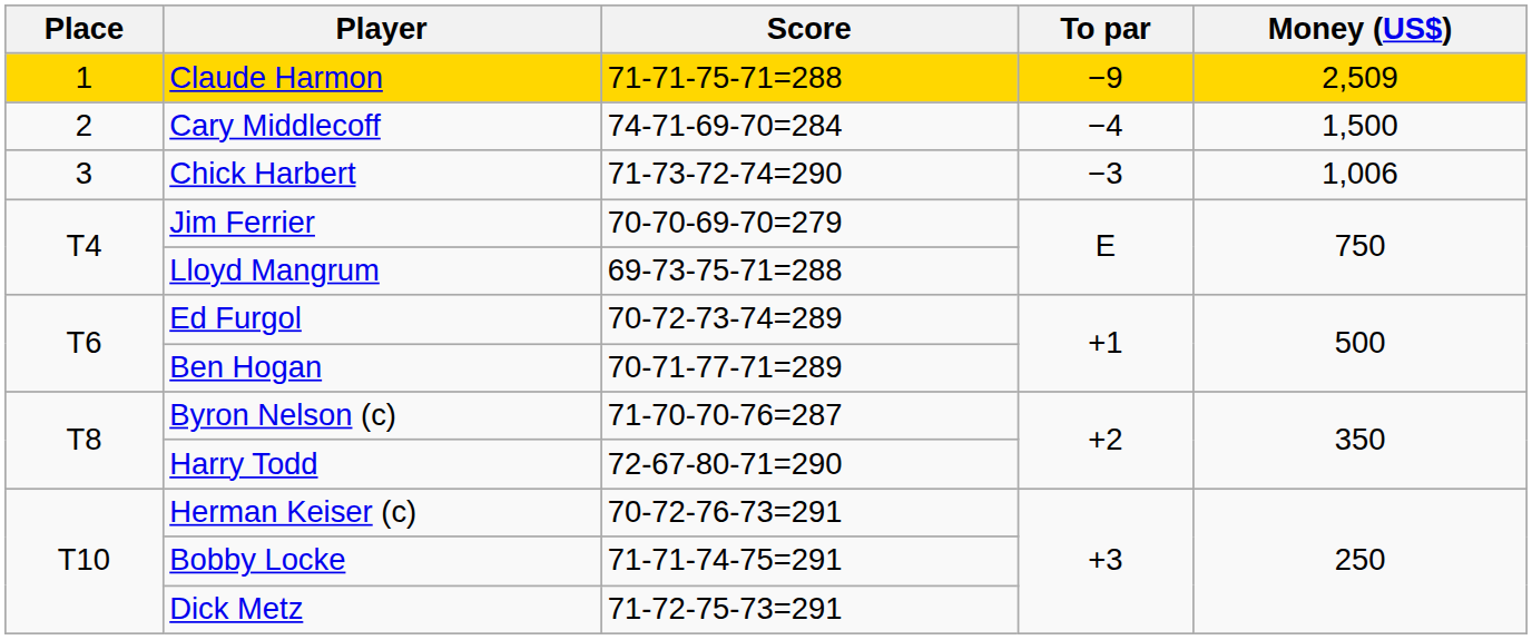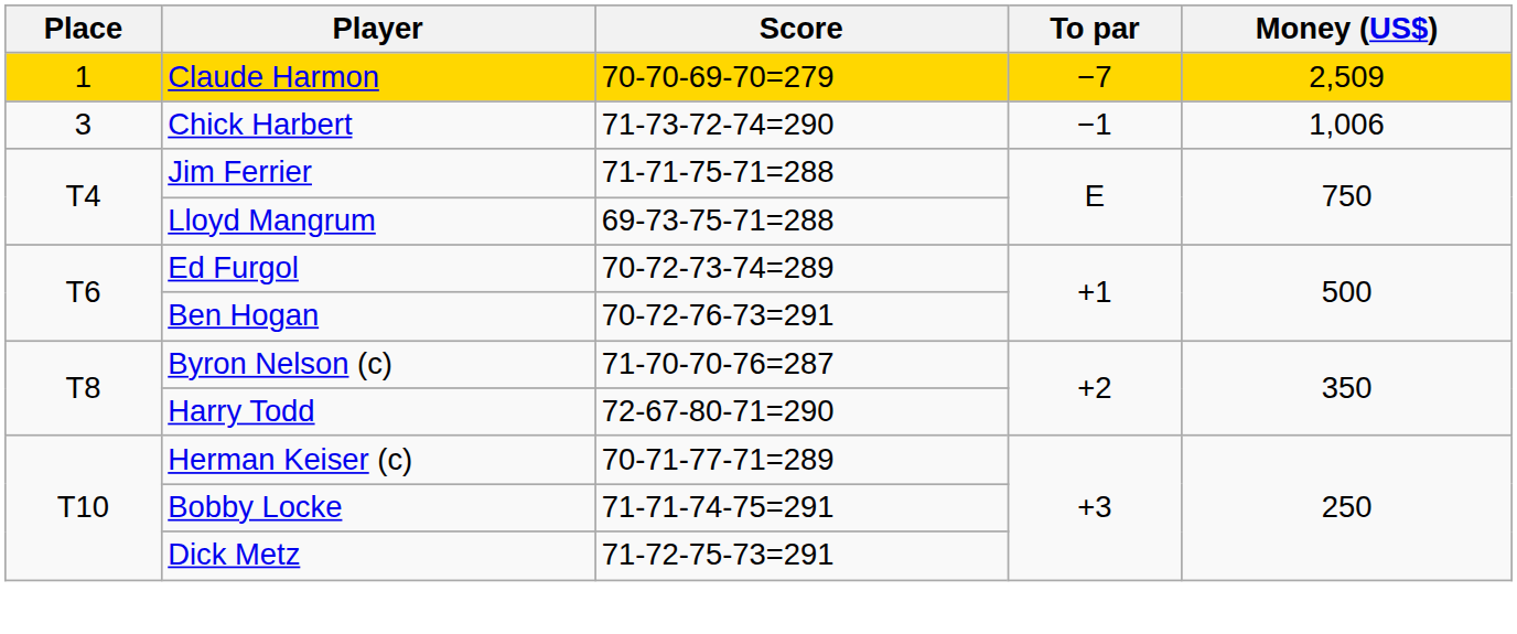 <table class="wikitable" style="width:50em; margin-bottom:0">
 <tr>
 <th>Place</th>
 <th>Player</th>
 <th>Score</th>
 <th>To par</th>
 <th>Money (<a href='#'>US$</a>)</th>
 </tr>
 <tr style="background:gold">
 <td align=center>1</td>
 <td> <a href='#'>Claude Harmon</a></td>
-<td>71-71-75-71=288</td>
-<td align=center>−9</td>
+<td>70-70-69-70=279</td>
+<td align=center>−7</td>
 <td align=center>2,509</td>
-</tr>
-<tr>
-<td align=center>2</td>
-<td> <a href='#'>Cary Middlecoff</a></td>
-<td>74-71-69-70=284</td>
-<td align=center>−4</td>
-<td align=center>1,500</td>
 </tr>
 <tr>
 <td align=center>3</td>
 <td> <a href='#'>Chick Harbert</a></td>
 <td>71-73-72-74=290</td>
-<td align=center>−3</td>
+<td align=center>−1</td>
 <td align=center>1,006</td>
 </tr>
 <tr>
 <td rowspan=2 align=center>T4</td>
 <td> <a href='#'>Jim Ferrier</a></td>
-<td>70-70-69-70=279</td>
+<td>71-71-75-71=288</td>
 <td rowspan=2 align=center>E</td>
 <td rowspan=2 align=center>750</td>
 </tr>
 <tr>
 <td> <a href='#'>Lloyd Mangrum</a></td>
 <td>69-73-75-71=288</td>
 </tr>
 <tr>
 <td rowspan=2 align=center>T6</td>
 <td> <a href='#'>Ed Furgol</a></td>
 <td>70-72-73-74=289</td>
 <td rowspan=2 align=center>+1</td>
 <td rowspan=2 align=center>500</td>
 </tr>
 <tr>
 <td> <a href='#'>Ben Hogan</a></td>
-<td>70-71-77-71=289</td>
+<td>70-72-76-73=291</td>
 </tr>
 <tr>
 <td rowspan=2 align=center>T8</td>
 <td> <a href='#'>Byron Nelson</a> (c)</td>
 <td>71-70-70-76=287</td>
 <td rowspan=2 align=center>+2</td>
 <td rowspan=2 align=center>350</td>
 </tr>
 <tr>
 <td> <a href='#'>Harry Todd</a></td>
 <td>72-67-80-71=290</td>
 </tr>
 <tr>
 <td rowspan=3 align=center>T10</td>
 <td> <a href='#'>Herman Keiser</a> (c)</td>
-<td>70-72-76-73=291</td>
+<td>70-71-77-71=289</td>
 <td rowspan=3 align=center>+3</td>
 <td rowspan=3 align=center>250</td>
 </tr>
 <tr>
 <td> <a href='#'>Bobby Locke</a></td>
 <td>71-71-74-75=291</td>
 </tr>
 <tr>
 <td> <a href='#'>Dick Metz</a></td>
 <td>71-72-75-73=291</td>
 </tr>
 </table>
